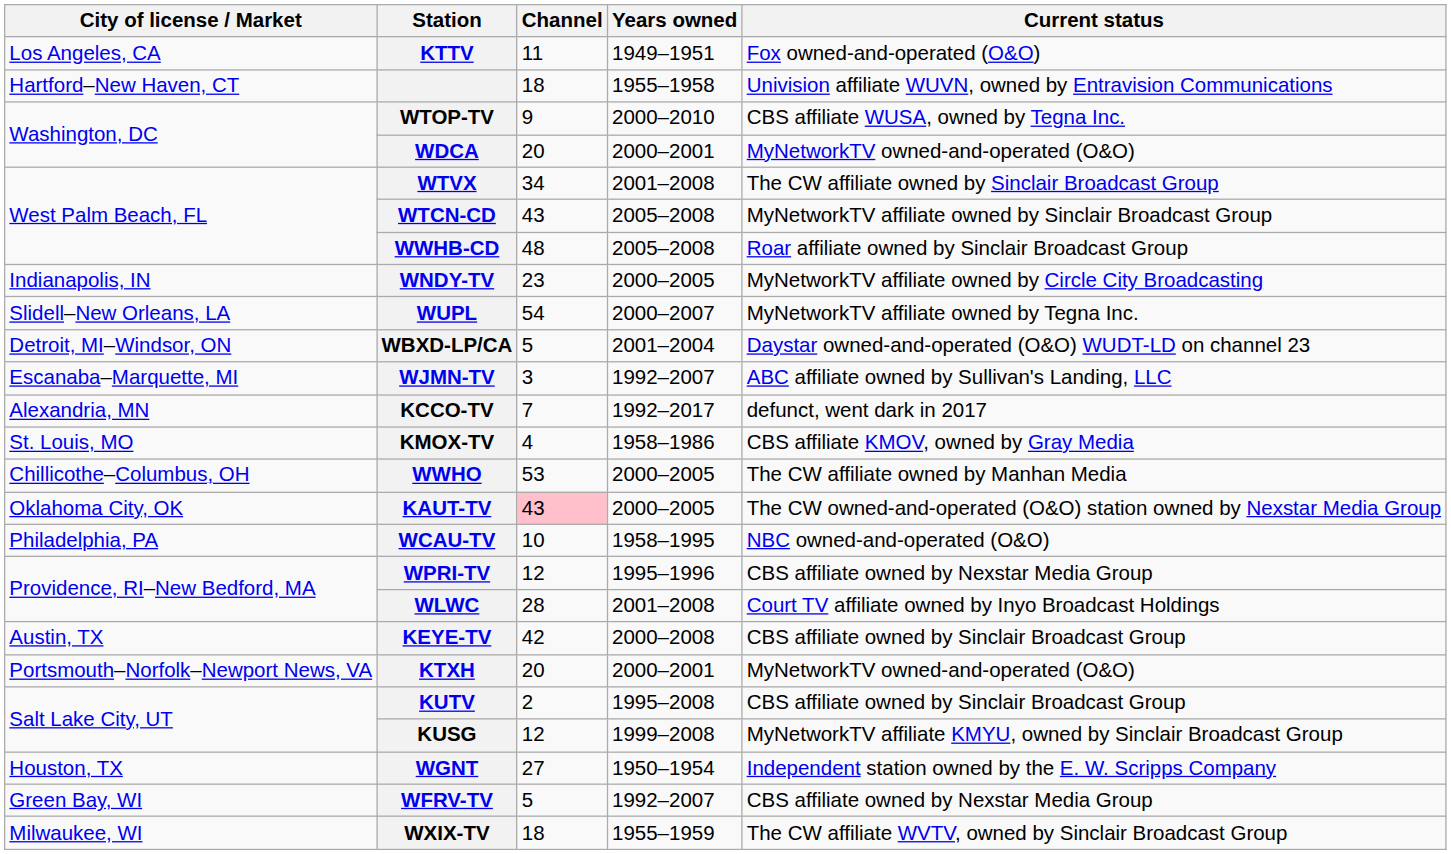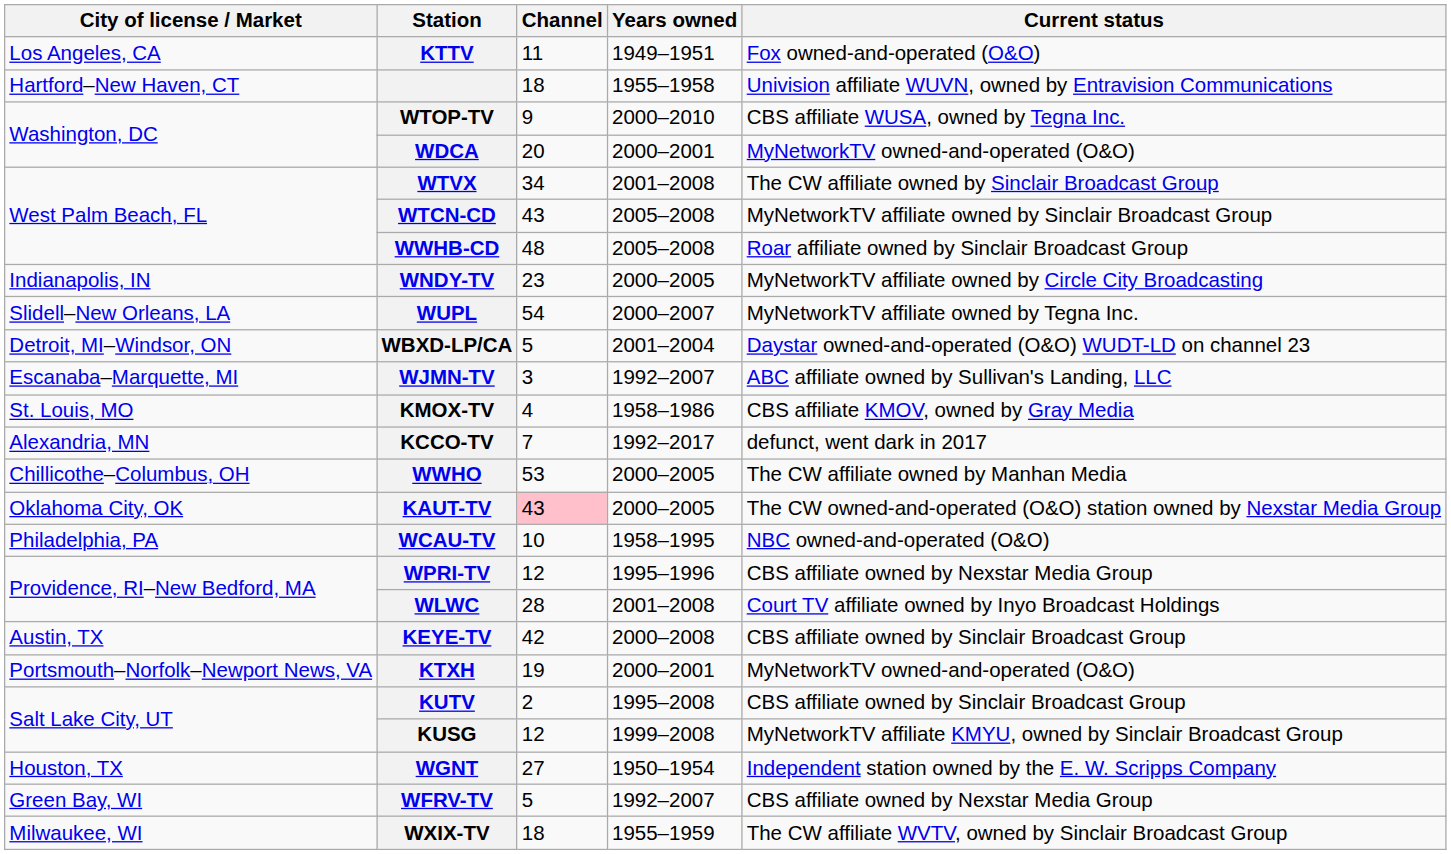 <table class="wikitable sortable">
 <tr>
 <th scope="col">City of license / Market</th>
 <th scope="col">Station</th>
 <th scope="col">Channel</th>
 <th scope="col">Years owned</th>
 <th scope="col">Current status</th>
 </tr>
 <tr>
 <td><a href='#'>Los Angeles, CA</a></td>
 <th><a href='#'>KTTV</a></th>
 <td>11</td>
 <td>1949–1951</td>
 <td><a href='#'>Fox</a> owned-and-operated (<a href='#'>O&O</a>)</td>
 </tr>
 <tr>
 <td><a href='#'>Hartford</a>–<a href='#'>New Haven, CT</a></td>
 <th></th>
 <td>18</td>
 <td>1955–1958</td>
 <td><a href='#'>Univision</a> affiliate <a href='#'>WUVN</a>, owned by <a href='#'>Entravision Communications</a></td>
 </tr>
 <tr>
 <td rowspan="2"><a href='#'>Washington, DC</a></td>
 <th>WTOP-TV</th>
 <td>9</td>
 <td>2000–2010</td>
 <td>CBS affiliate <a href='#'>WUSA</a>, owned by <a href='#'>Tegna Inc.</a></td>
 </tr>
 <tr>
 <th><a href='#'>WDCA</a></th>
 <td>20</td>
 <td>2000–2001</td>
 <td><a href='#'>MyNetworkTV</a> owned-and-operated (O&O)</td>
 </tr>
 <tr>
 <td rowspan="3"><a href='#'>West Palm Beach, FL</a></td>
 <th><a href='#'>WTVX</a></th>
 <td>34</td>
 <td>2001–2008</td>
 <td>The CW affiliate owned by <a href='#'>Sinclair Broadcast Group</a></td>
 </tr>
 <tr>
 <th><a href='#'>WTCN-CD</a></th>
 <td>43</td>
 <td>2005–2008</td>
 <td>MyNetworkTV affiliate owned by Sinclair Broadcast Group</td>
 </tr>
 <tr>
 <th><a href='#'>WWHB-CD</a></th>
 <td>48</td>
 <td>2005–2008</td>
 <td><a href='#'>Roar</a> affiliate owned by Sinclair Broadcast Group</td>
 </tr>
 <tr>
 <td><a href='#'>Indianapolis, IN</a></td>
 <th><a href='#'>WNDY-TV</a></th>
 <td>23</td>
 <td>2000–2005</td>
 <td>MyNetworkTV affiliate owned by <a href='#'>Circle City Broadcasting</a></td>
 </tr>
 <tr>
 <td><a href='#'>Slidell</a>–<a href='#'>New Orleans, LA</a></td>
 <th><a href='#'>WUPL</a></th>
 <td>54</td>
 <td>2000–2007</td>
 <td>MyNetworkTV affiliate owned by Tegna Inc.</td>
 </tr>
 <tr>
 <td><a href='#'>Detroit, MI</a>–<a href='#'>Windsor, ON</a></td>
 <th>WBXD-LP/CA</th>
 <td>5</td>
 <td>2001–2004</td>
 <td><a href='#'>Daystar</a> owned-and-operated (O&O) <a href='#'>WUDT-LD</a> on channel 23</td>
 </tr>
 <tr>
 <td><a href='#'>Escanaba</a>–<a href='#'>Marquette, MI</a></td>
 <th><a href='#'>WJMN-TV</a></th>
 <td>3</td>
 <td>1992–2007</td>
 <td><a href='#'>ABC</a> affiliate owned by Sullivan's Landing, <a href='#'>LLC</a></td>
 </tr>
 <tr>
+<td><a href='#'>St. Louis, MO</a></td>
+<th>KMOX-TV</th>
+<td>4</td>
+<td>1958–1986</td>
+<td>CBS affiliate <a href='#'>KMOV</a>, owned by <a href='#'>Gray Media</a></td>
+</tr>
+<tr>
 <td><a href='#'>Alexandria, MN</a></td>
 <th>KCCO-TV</th>
 <td>7</td>
 <td>1992–2017</td>
 <td>defunct, went dark in 2017</td>
-</tr>
-<tr>
-<td><a href='#'>St. Louis, MO</a></td>
-<th>KMOX-TV</th>
-<td>4</td>
-<td>1958–1986</td>
-<td>CBS affiliate <a href='#'>KMOV</a>, owned by <a href='#'>Gray Media</a></td>
 </tr>
 <tr>
 <td><a href='#'>Chillicothe</a>–<a href='#'>Columbus, OH</a></td>
 <th><a href='#'>WWHO</a></th>
 <td>53</td>
 <td>2000–2005</td>
 <td>The CW affiliate owned by Manhan Media</td>
 </tr>
 <tr>
 <td><a href='#'>Oklahoma City, OK</a></td>
 <th><a href='#'>KAUT-TV</a></th>
 <td style="background: pink;">43</td>
 <td>2000–2005</td>
 <td>The CW owned-and-operated (O&O) station owned by <a href='#'>Nexstar Media Group</a></td>
 </tr>
 <tr>
 <td><a href='#'>Philadelphia, PA</a></td>
 <th><a href='#'>WCAU-TV</a></th>
 <td>10</td>
 <td>1958–1995</td>
 <td><a href='#'>NBC</a> owned-and-operated (O&O)</td>
 </tr>
 <tr>
 <td rowspan="2"><a href='#'>Providence, RI</a>–<a href='#'>New Bedford, MA</a></td>
 <th><a href='#'>WPRI-TV</a></th>
 <td>12</td>
 <td>1995–1996</td>
 <td>CBS affiliate owned by Nexstar Media Group</td>
 </tr>
 <tr>
 <th><a href='#'>WLWC</a></th>
 <td>28</td>
 <td>2001–2008</td>
 <td><a href='#'>Court TV</a> affiliate owned by Inyo Broadcast Holdings</td>
 </tr>
 <tr>
 <td><a href='#'>Austin, TX</a></td>
 <th><a href='#'>KEYE-TV</a></th>
 <td>42</td>
 <td>2000–2008</td>
 <td>CBS affiliate owned by Sinclair Broadcast Group</td>
 </tr>
 <tr>
 <td><a href='#'>Portsmouth</a>–<a href='#'>Norfolk</a>–<a href='#'>Newport News, VA</a></td>
 <th><a href='#'>KTXH</a></th>
-<td>20</td>
+<td>19</td>
 <td>2000–2001</td>
 <td>MyNetworkTV owned-and-operated (O&O)</td>
 </tr>
 <tr>
 <td rowspan="2"><a href='#'>Salt Lake City, UT</a></td>
 <th><a href='#'>KUTV</a></th>
 <td>2</td>
 <td>1995–2008</td>
 <td>CBS affiliate owned by Sinclair Broadcast Group</td>
 </tr>
 <tr>
 <th>KUSG</th>
 <td>12</td>
 <td>1999–2008</td>
 <td>MyNetworkTV affiliate <a href='#'>KMYU</a>, owned by Sinclair Broadcast Group</td>
 </tr>
 <tr>
 <td><a href='#'>Houston, TX</a></td>
 <th><a href='#'>WGNT</a></th>
 <td>27</td>
 <td>1950–1954</td>
 <td><a href='#'>Independent</a> station owned by the <a href='#'>E. W. Scripps Company</a></td>
 </tr>
 <tr>
 <td><a href='#'>Green Bay, WI</a></td>
 <th><a href='#'>WFRV-TV</a></th>
 <td>5</td>
 <td>1992–2007</td>
 <td>CBS affiliate owned by Nexstar Media Group</td>
 </tr>
 <tr>
 <td><a href='#'>Milwaukee, WI</a></td>
 <th>WXIX-TV</th>
 <td>18</td>
 <td>1955–1959</td>
 <td>The CW affiliate <a href='#'>WVTV</a>, owned by Sinclair Broadcast Group</td>
 </tr>
 </table>
